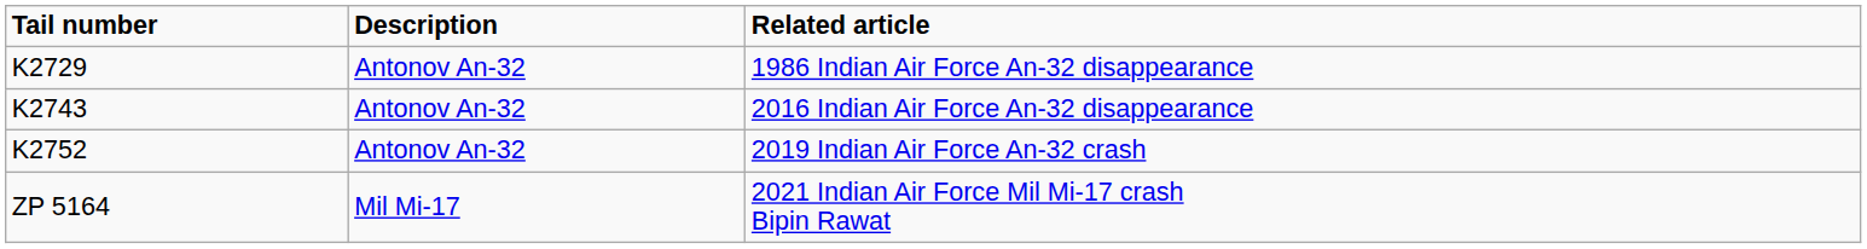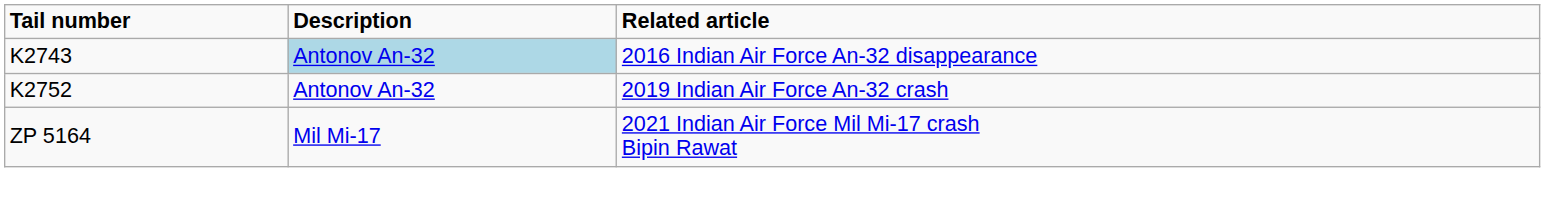 <table class="wikitable" width="90%">
 <tr>
 <td><strong>Tail number</strong></td>
 <td><strong>Description</strong></td>
 <td><strong>Related article</strong></td>
 </tr>
 <tr>
-<td>K2729</td>
-<td><a href='#'>Antonov An-32</a></td>
-<td><a href='#'>1986 Indian Air Force An-32 disappearance</a></td>
-</tr>
-<tr>
 <td>K2743</td>
-<td><a href='#'>Antonov An-32</a></td>
+<td style="background: lightblue;"><a href='#'>Antonov An-32</a></td>
 <td><a href='#'>2016 Indian Air Force An-32 disappearance</a></td>
 </tr>
 <tr>
 <td>K2752</td>
 <td><a href='#'>Antonov An-32</a></td>
 <td><a href='#'>2019 Indian Air Force An-32 crash</a></td>
 </tr>
 <tr>
 <td>ZP 5164</td>
 <td><a href='#'>Mil Mi-17</a></td>
 <td><a href='#'>2021 Indian Air Force Mil Mi-17 crash</a><br><a href='#'>Bipin Rawat</a></td>
 </tr>
 </table>
